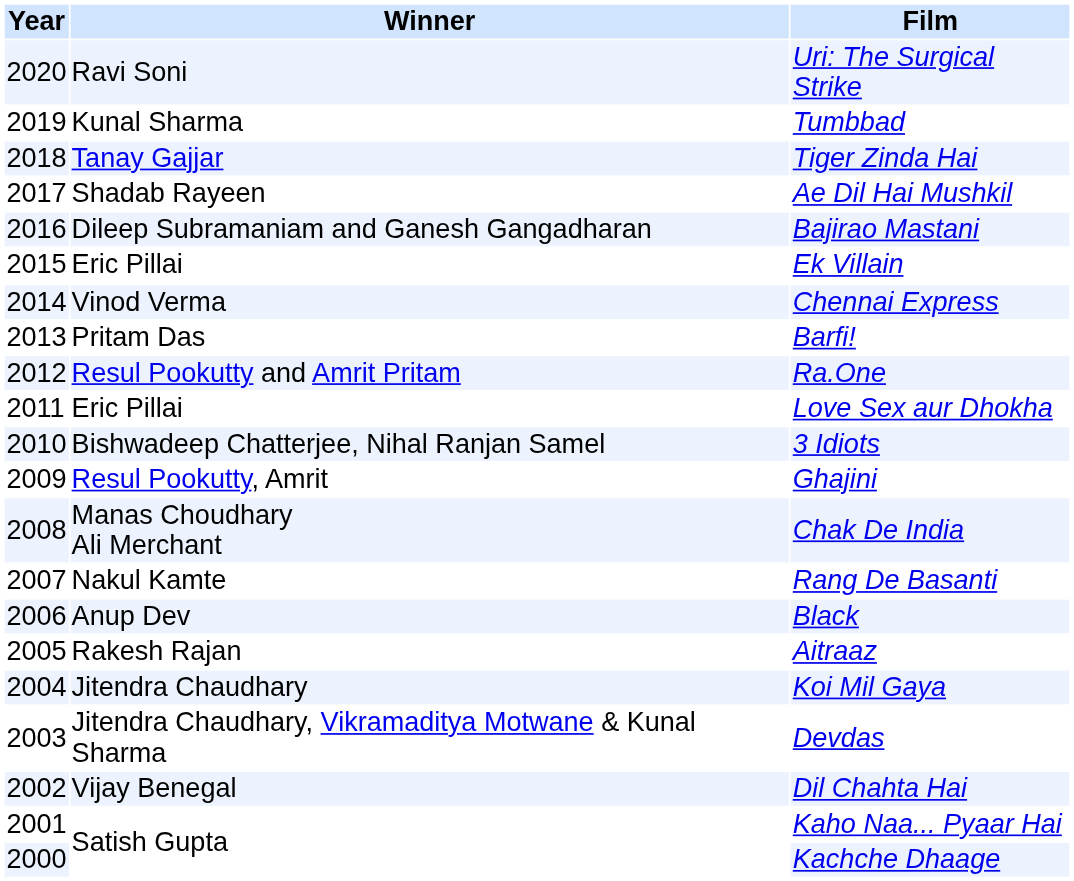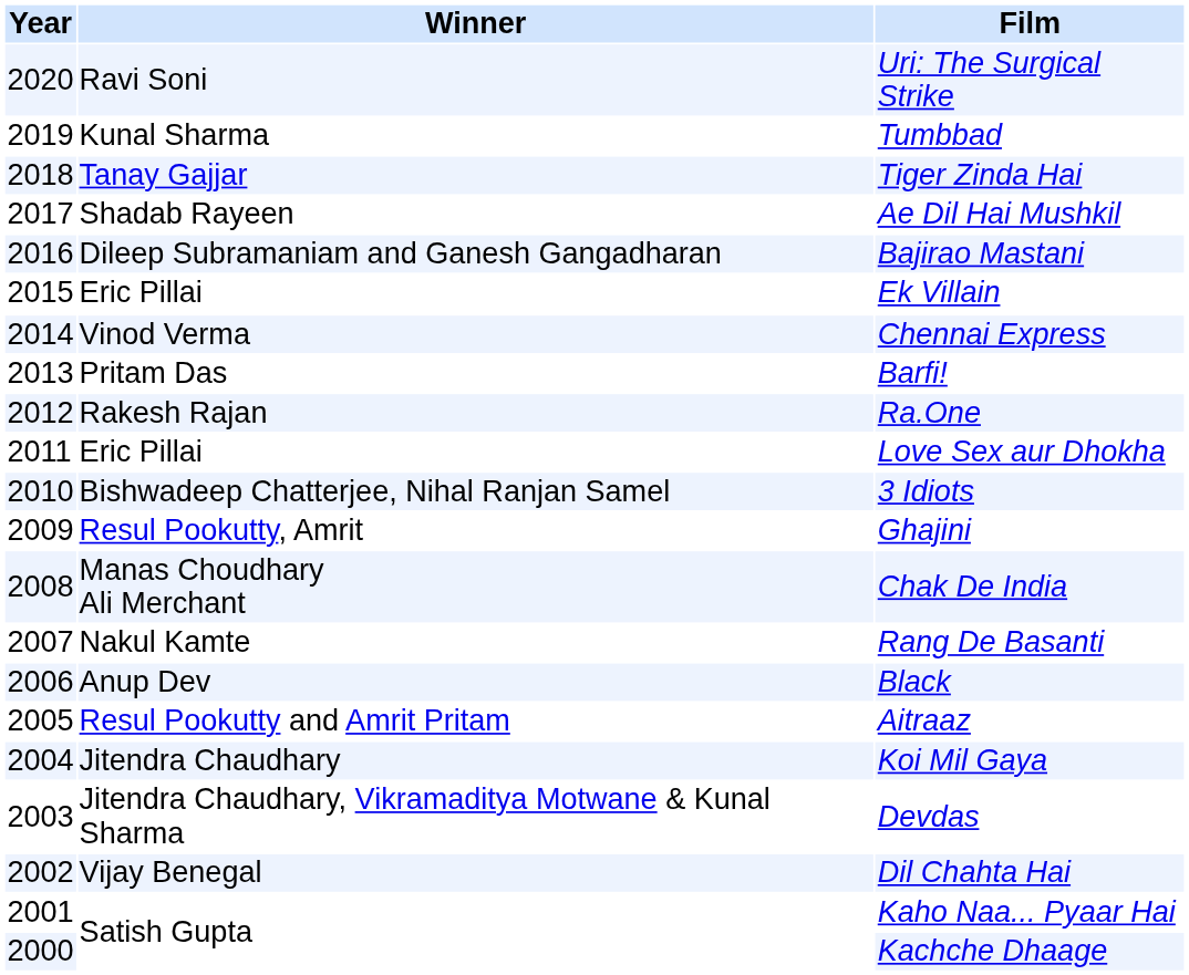 <table cellspacing="1" cellpadding="1" border="0" width="50%">
 <tr bgcolor="#d1e4fd">
 <th>Year</th>
 <th>Winner</th>
 <th>Film</th>
 </tr>
 <tr bgcolor=#edf3fe>
 <td>2020</td>
 <td>Ravi Soni</td>
 <td><em><a href='#'>Uri: The Surgical Strike</a></em></td>
 </tr>
 <tr>
 <td>2019</td>
 <td>Kunal Sharma</td>
 <td><em><a href='#'>Tumbbad</a></em></td>
 </tr>
 <tr bgcolor=#edf3fe>
 <td>2018</td>
 <td><a href='#'>Tanay Gajjar</a></td>
 <td><em><a href='#'>Tiger Zinda Hai</a></em></td>
 </tr>
 <tr>
 <td>2017</td>
 <td>Shadab Rayeen</td>
 <td><em><a href='#'>Ae Dil Hai Mushkil</a></em></td>
 </tr>
 <tr bgcolor=#edf3fe>
 <td>2016</td>
 <td>Dileep Subramaniam and Ganesh Gangadharan</td>
 <td><em><a href='#'>Bajirao Mastani</a></em></td>
 </tr>
 <tr>
 <td>2015</td>
 <td>Eric Pillai</td>
 <td><em><a href='#'>Ek Villain</a></em></td>
 </tr>
 <tr>
 </tr>
 <tr bgcolor=#edf3fe>
 <td>2014</td>
 <td>Vinod Verma</td>
 <td><em><a href='#'>Chennai Express</a></em></td>
 </tr>
 <tr>
 <td>2013</td>
 <td>Pritam Das</td>
 <td><em><a href='#'>Barfi!</a></em></td>
 </tr>
 <tr bgcolor=#edf3fe>
 <td>2012</td>
-<td><a href='#'>Resul Pookutty</a> and <a href='#'>Amrit Pritam</a></td>
+<td>Rakesh Rajan</td>
 <td><em><a href='#'>Ra.One</a></em></td>
 </tr>
 <tr>
 <td>2011</td>
 <td>Eric Pillai</td>
 <td><em><a href='#'>Love Sex aur Dhokha</a></em></td>
 </tr>
 <tr bgcolor=#edf3fe>
 <td>2010</td>
 <td>Bishwadeep Chatterjee, Nihal Ranjan Samel</td>
 <td><em><a href='#'>3 Idiots</a></em></td>
 </tr>
 <tr>
 <td>2009</td>
 <td><a href='#'>Resul Pookutty</a>, Amrit</td>
 <td><em><a href='#'>Ghajini</a></em></td>
 </tr>
 <tr bgcolor=#edf3fe>
 <td>2008</td>
 <td>Manas Choudhary<br>Ali Merchant</td>
 <td><em><a href='#'>Chak De India</a></em></td>
 </tr>
 <tr>
 <td>2007</td>
 <td>Nakul Kamte</td>
 <td><em><a href='#'>Rang De Basanti</a></em></td>
 </tr>
 <tr bgcolor=#edf3fe>
 <td>2006</td>
 <td>Anup Dev</td>
 <td><em><a href='#'>Black</a></em></td>
 </tr>
 <tr>
 <td>2005</td>
-<td>Rakesh Rajan</td>
+<td><a href='#'>Resul Pookutty</a> and <a href='#'>Amrit Pritam</a></td>
 <td><em><a href='#'>Aitraaz</a></em></td>
 </tr>
 <tr bgcolor=#edf3fe>
 <td>2004</td>
 <td>Jitendra Chaudhary</td>
 <td><em><a href='#'>Koi Mil Gaya</a></em></td>
 </tr>
 <tr>
 <td>2003</td>
 <td>Jitendra Chaudhary, <a href='#'>Vikramaditya Motwane</a> & Kunal Sharma</td>
 <td><em><a href='#'>Devdas</a></em></td>
 </tr>
 <tr bgcolor=#edf3fe>
 <td>2002</td>
 <td>Vijay Benegal</td>
 <td><em><a href='#'>Dil Chahta Hai</a></em></td>
 </tr>
 <tr>
 <td>2001</td>
 <td rowspan="2">Satish Gupta</td>
 <td><em><a href='#'>Kaho Naa... Pyaar Hai</a></em></td>
 </tr>
 <tr bgcolor=#edf3fe>
 <td>2000</td>
 <td><em><a href='#'>Kachche Dhaage</a></em></td>
 </tr>
 </table>
